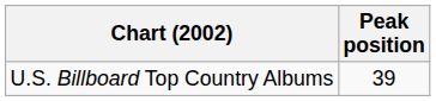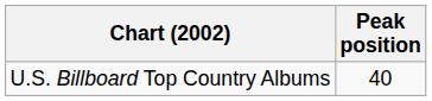 <table class="wikitable">
 <tr>
 <th>Chart (2002)</th>
 <th>Peak<br>position</th>
 </tr>
 <tr>
 <td>U.S. <em>Billboard</em> Top Country Albums</td>
-<td align="center">39</td>
+<td align="center">40</td>
 </tr>
 </table>
